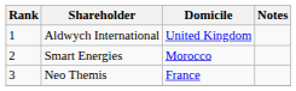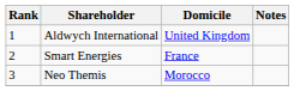 <table class="wikitable sortable" style="margin: 0.5em auto">
 <tr>
 <th>Rank</th>
 <th>Shareholder</th>
 <th>Domicile</th>
 <th>Notes</th>
 </tr>
 <tr>
 <td>1</td>
 <td>Aldwych International</td>
 <td><a href='#'>United Kingdom</a></td>
 <td></td>
 </tr>
 <tr>
 <td>2</td>
 <td>Smart Energies</td>
-<td><a href='#'>Morocco</a></td>
+<td><a href='#'>France</a></td>
 <td></td>
 </tr>
 <tr>
 <td>3</td>
 <td>Neo Themis</td>
-<td><a href='#'>France</a></td>
+<td><a href='#'>Morocco</a></td>
 <td></td>
 </tr>
 <tr>
 </tr>
 </table>
